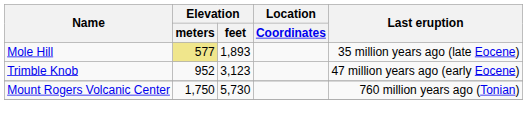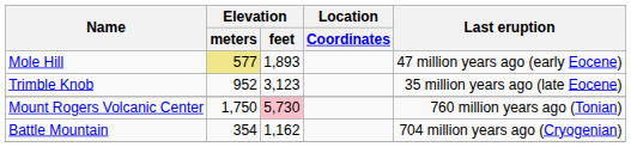 <table class="wikitable sortable">
 <tr>
 <th rowspan="2">Name</th>
 <th colspan ="2">Elevation</th>
 <th>Location</th>
 <th rowspan="2">Last eruption</th>
 </tr>
 <tr>
 <th>meters</th>
 <th>feet</th>
 <th><a href='#'>Coordinates</a></th>
 </tr>
 <tr style="text-align:right;">
 <td style="text-align:left;"><a href='#'>Mole Hill</a></td>
 <td style="background: khaki;">577</td>
 <td>1,893</td>
 <td></td>
-<td>35 million years ago (late <a href='#'>Eocene</a>)</td>
+<td>47 million years ago (early <a href='#'>Eocene</a>)</td>
 </tr>
 <tr style="text-align:right;">
 <td style="text-align:left;"><a href='#'>Trimble Knob</a></td>
 <td>952</td>
 <td>3,123</td>
 <td></td>
-<td>47 million years ago (early <a href='#'>Eocene</a>)</td>
+<td>35 million years ago (late <a href='#'>Eocene</a>)</td>
 </tr>
 <tr>
 </tr>
 <tr style="text-align:right;">
 <td style="text-align:left;"><a href='#'>Mount Rogers Volcanic Center</a></td>
 <td>1,750</td>
-<td>5,730</td>
+<td style="background: pink;">5,730</td>
 <td></td>
 <td>760 million years ago (<a href='#'>Tonian</a>)</td>
+</tr>
+<tr style="text-align:right;">
+<td style="text-align:left;"><a href='#'>Battle Mountain</a></td>
+<td>354</td>
+<td>1,162</td>
+<td></td>
+<td>704 million years ago (<a href='#'>Cryogenian</a>)</td>
 </tr>
 <tr>
 </tr>
 </table>
